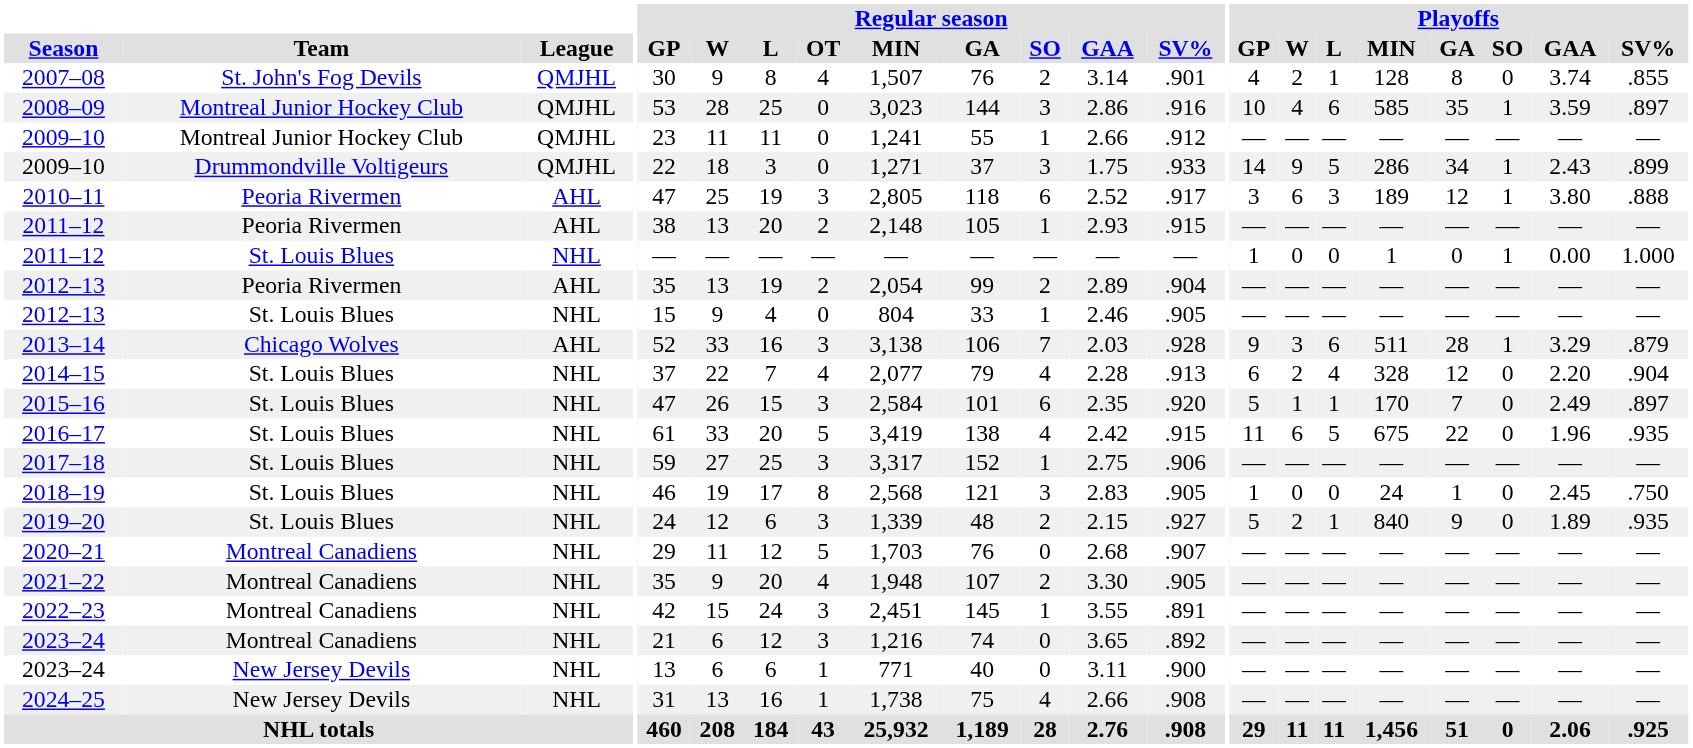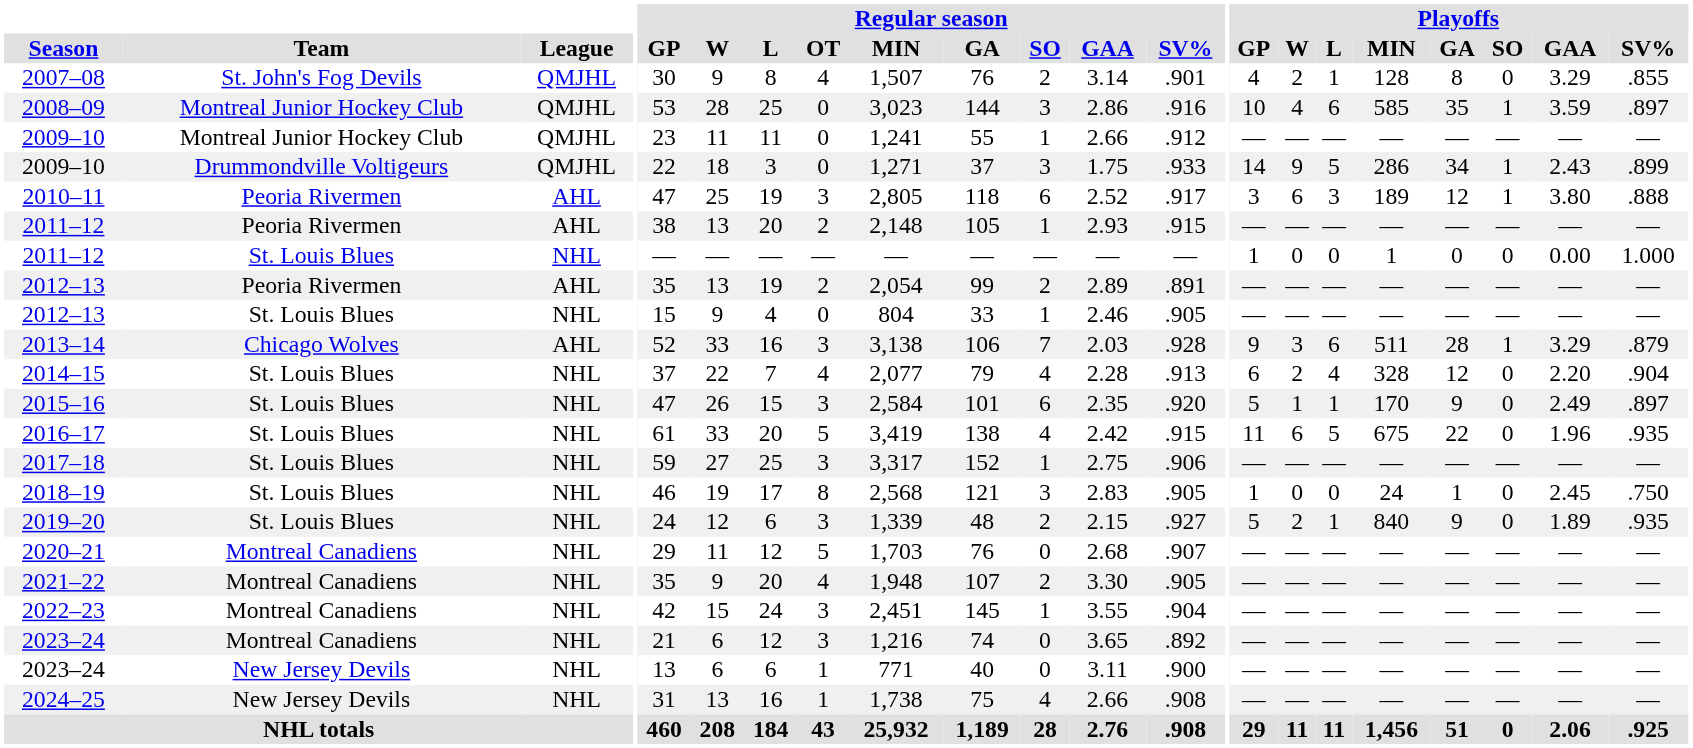 <table border="0" cellpadding="1" cellspacing="0" style="text-align:center; width:90%;">
 <tr bgcolor="#e0e0e0">
 <th colspan="3" bgcolor="#ffffff"></th>
 <th rowspan="99" bgcolor="#ffffff"></th>
 <th colspan="9" bgcolor="#e0e0e0"><a href='#'>Regular season</a></th>
 <th rowspan="99" bgcolor="#ffffff"></th>
 <th colspan="8" bgcolor="#e0e0e0"><a href='#'>Playoffs</a></th>
 </tr>
 <tr bgcolor="#e0e0e0">
 <th><a href='#'>Season</a></th>
 <th>Team</th>
 <th>League</th>
 <th>GP</th>
 <th>W</th>
 <th>L</th>
 <th>OT</th>
 <th>MIN</th>
 <th>GA</th>
 <th><a href='#'>SO</a></th>
 <th><a href='#'>GAA</a></th>
 <th><a href='#'>SV%</a></th>
 <th>GP</th>
 <th>W</th>
 <th>L</th>
 <th>MIN</th>
 <th>GA</th>
 <th>SO</th>
 <th>GAA</th>
 <th>SV%</th>
 </tr>
 <tr>
 <td><a href='#'>2007–08</a></td>
 <td><a href='#'>St. John's Fog Devils</a></td>
 <td><a href='#'>QMJHL</a></td>
 <td>30</td>
 <td>9</td>
 <td>8</td>
 <td>4</td>
 <td>1,507</td>
 <td>76</td>
 <td>2</td>
 <td>3.14</td>
 <td>.901</td>
 <td>4</td>
 <td>2</td>
 <td>1</td>
 <td>128</td>
 <td>8</td>
 <td>0</td>
-<td>3.74</td>
+<td>3.29</td>
 <td>.855</td>
 </tr>
 <tr bgcolor="#f0f0f0">
 <td><a href='#'>2008–09</a></td>
 <td><a href='#'>Montreal Junior Hockey Club</a></td>
 <td>QMJHL</td>
 <td>53</td>
 <td>28</td>
 <td>25</td>
 <td>0</td>
 <td>3,023</td>
 <td>144</td>
 <td>3</td>
 <td>2.86</td>
 <td>.916</td>
 <td>10</td>
 <td>4</td>
 <td>6</td>
 <td>585</td>
 <td>35</td>
 <td>1</td>
 <td>3.59</td>
 <td>.897</td>
 </tr>
 <tr>
 <td><a href='#'>2009–10</a></td>
 <td>Montreal Junior Hockey Club</td>
 <td>QMJHL</td>
 <td>23</td>
 <td>11</td>
 <td>11</td>
 <td>0</td>
 <td>1,241</td>
 <td>55</td>
 <td>1</td>
 <td>2.66</td>
 <td>.912</td>
 <td>—</td>
 <td>—</td>
 <td>—</td>
 <td>—</td>
 <td>—</td>
 <td>—</td>
 <td>—</td>
 <td>—</td>
 </tr>
 <tr bgcolor="#f0f0f0">
 <td>2009–10</td>
 <td><a href='#'>Drummondville Voltigeurs</a></td>
 <td>QMJHL</td>
 <td>22</td>
 <td>18</td>
 <td>3</td>
 <td>0</td>
 <td>1,271</td>
 <td>37</td>
 <td>3</td>
 <td>1.75</td>
 <td>.933</td>
 <td>14</td>
 <td>9</td>
 <td>5</td>
 <td>286</td>
 <td>34</td>
 <td>1</td>
 <td>2.43</td>
 <td>.899</td>
 </tr>
 <tr>
 <td><a href='#'>2010–11</a></td>
 <td><a href='#'>Peoria Rivermen</a></td>
 <td><a href='#'>AHL</a></td>
 <td>47</td>
 <td>25</td>
 <td>19</td>
 <td>3</td>
 <td>2,805</td>
 <td>118</td>
 <td>6</td>
 <td>2.52</td>
 <td>.917</td>
 <td>3</td>
 <td>6</td>
 <td>3</td>
 <td>189</td>
 <td>12</td>
 <td>1</td>
 <td>3.80</td>
 <td>.888</td>
 </tr>
 <tr bgcolor="#f0f0f0">
 <td><a href='#'>2011–12</a></td>
 <td>Peoria Rivermen</td>
 <td>AHL</td>
 <td>38</td>
 <td>13</td>
 <td>20</td>
 <td>2</td>
 <td>2,148</td>
 <td>105</td>
 <td>1</td>
 <td>2.93</td>
 <td>.915</td>
 <td>—</td>
 <td>—</td>
 <td>—</td>
 <td>—</td>
 <td>—</td>
 <td>—</td>
 <td>—</td>
 <td>—</td>
 </tr>
 <tr>
 <td><a href='#'>2011–12</a></td>
 <td><a href='#'>St. Louis Blues</a></td>
 <td><a href='#'>NHL</a></td>
 <td>—</td>
 <td>—</td>
 <td>—</td>
 <td>—</td>
 <td>—</td>
 <td>—</td>
 <td>—</td>
 <td>—</td>
 <td>—</td>
 <td>1</td>
 <td>0</td>
 <td>0</td>
 <td>1</td>
 <td>0</td>
-<td>1</td>
+<td>0</td>
 <td>0.00</td>
 <td>1.000</td>
 </tr>
 <tr bgcolor="#f0f0f0">
 <td><a href='#'>2012–13</a></td>
 <td>Peoria Rivermen</td>
 <td>AHL</td>
 <td>35</td>
 <td>13</td>
 <td>19</td>
 <td>2</td>
 <td>2,054</td>
 <td>99</td>
 <td>2</td>
 <td>2.89</td>
-<td>.904</td>
+<td>.891</td>
 <td>—</td>
 <td>—</td>
 <td>—</td>
 <td>—</td>
 <td>—</td>
 <td>—</td>
 <td>—</td>
 <td>—</td>
 </tr>
 <tr>
 <td><a href='#'>2012–13</a></td>
 <td>St. Louis Blues</td>
 <td>NHL</td>
 <td>15</td>
 <td>9</td>
 <td>4</td>
 <td>0</td>
 <td>804</td>
 <td>33</td>
 <td>1</td>
 <td>2.46</td>
 <td>.905</td>
 <td>—</td>
 <td>—</td>
 <td>—</td>
 <td>—</td>
 <td>—</td>
 <td>—</td>
 <td>—</td>
 <td>—</td>
 </tr>
 <tr bgcolor="#f0f0f0">
 <td><a href='#'>2013–14</a></td>
 <td><a href='#'>Chicago Wolves</a></td>
 <td>AHL</td>
 <td>52</td>
 <td>33</td>
 <td>16</td>
 <td>3</td>
 <td>3,138</td>
 <td>106</td>
 <td>7</td>
 <td>2.03</td>
 <td>.928</td>
 <td>9</td>
 <td>3</td>
 <td>6</td>
 <td>511</td>
 <td>28</td>
 <td>1</td>
 <td>3.29</td>
 <td>.879</td>
 </tr>
 <tr>
 <td><a href='#'>2014–15</a></td>
 <td>St. Louis Blues</td>
 <td>NHL</td>
 <td>37</td>
 <td>22</td>
 <td>7</td>
 <td>4</td>
 <td>2,077</td>
 <td>79</td>
 <td>4</td>
 <td>2.28</td>
 <td>.913</td>
 <td>6</td>
 <td>2</td>
 <td>4</td>
 <td>328</td>
 <td>12</td>
 <td>0</td>
 <td>2.20</td>
 <td>.904</td>
 </tr>
 <tr bgcolor="#f0f0f0">
 <td><a href='#'>2015–16</a></td>
 <td>St. Louis Blues</td>
 <td>NHL</td>
 <td>47</td>
 <td>26</td>
 <td>15</td>
 <td>3</td>
 <td>2,584</td>
 <td>101</td>
 <td>6</td>
 <td>2.35</td>
 <td>.920</td>
 <td>5</td>
 <td>1</td>
 <td>1</td>
 <td>170</td>
-<td>7</td>
+<td>9</td>
 <td>0</td>
 <td>2.49</td>
 <td>.897</td>
 </tr>
 <tr>
 <td><a href='#'>2016–17</a></td>
 <td>St. Louis Blues</td>
 <td>NHL</td>
 <td>61</td>
 <td>33</td>
 <td>20</td>
 <td>5</td>
 <td>3,419</td>
 <td>138</td>
 <td>4</td>
 <td>2.42</td>
 <td>.915</td>
 <td>11</td>
 <td>6</td>
 <td>5</td>
 <td>675</td>
 <td>22</td>
 <td>0</td>
 <td>1.96</td>
 <td>.935</td>
 </tr>
 <tr bgcolor="#f0f0f0">
 <td><a href='#'>2017–18</a></td>
 <td>St. Louis Blues</td>
 <td>NHL</td>
 <td>59</td>
 <td>27</td>
 <td>25</td>
 <td>3</td>
 <td>3,317</td>
 <td>152</td>
 <td>1</td>
 <td>2.75</td>
 <td>.906</td>
 <td>—</td>
 <td>—</td>
 <td>—</td>
 <td>—</td>
 <td>—</td>
 <td>—</td>
 <td>—</td>
 <td>—</td>
 </tr>
 <tr>
 <td><a href='#'>2018–19</a></td>
 <td>St. Louis Blues</td>
 <td>NHL</td>
 <td>46</td>
 <td>19</td>
 <td>17</td>
 <td>8</td>
 <td>2,568</td>
 <td>121</td>
 <td>3</td>
 <td>2.83</td>
 <td>.905</td>
 <td>1</td>
 <td>0</td>
 <td>0</td>
 <td>24</td>
 <td>1</td>
 <td>0</td>
 <td>2.45</td>
 <td>.750</td>
 </tr>
 <tr bgcolor="#f0f0f0">
 <td><a href='#'>2019–20</a></td>
 <td>St. Louis Blues</td>
 <td>NHL</td>
 <td>24</td>
 <td>12</td>
 <td>6</td>
 <td>3</td>
 <td>1,339</td>
 <td>48</td>
 <td>2</td>
 <td>2.15</td>
 <td>.927</td>
 <td>5</td>
 <td>2</td>
 <td>1</td>
 <td>840</td>
 <td>9</td>
 <td>0</td>
 <td>1.89</td>
 <td>.935</td>
 </tr>
 <tr>
 <td><a href='#'>2020–21</a></td>
 <td><a href='#'>Montreal Canadiens</a></td>
 <td>NHL</td>
 <td>29</td>
 <td>11</td>
 <td>12</td>
 <td>5</td>
 <td>1,703</td>
 <td>76</td>
 <td>0</td>
 <td>2.68</td>
 <td>.907</td>
 <td>—</td>
 <td>—</td>
 <td>—</td>
 <td>—</td>
 <td>—</td>
 <td>—</td>
 <td>—</td>
 <td>—</td>
 </tr>
 <tr bgcolor="#f0f0f0">
 <td><a href='#'>2021–22</a></td>
 <td>Montreal Canadiens</td>
 <td>NHL</td>
 <td>35</td>
 <td>9</td>
 <td>20</td>
 <td>4</td>
 <td>1,948</td>
 <td>107</td>
 <td>2</td>
 <td>3.30</td>
 <td>.905</td>
 <td>—</td>
 <td>—</td>
 <td>—</td>
 <td>—</td>
 <td>—</td>
 <td>—</td>
 <td>—</td>
 <td>—</td>
 </tr>
 <tr>
 <td><a href='#'>2022–23</a></td>
 <td>Montreal Canadiens</td>
 <td>NHL</td>
 <td>42</td>
 <td>15</td>
 <td>24</td>
 <td>3</td>
 <td>2,451</td>
 <td>145</td>
 <td>1</td>
 <td>3.55</td>
-<td>.891</td>
+<td>.904</td>
 <td>—</td>
 <td>—</td>
 <td>—</td>
 <td>—</td>
 <td>—</td>
 <td>—</td>
 <td>—</td>
 <td>—</td>
 </tr>
 <tr bgcolor="#f0f0f0">
 <td><a href='#'>2023–24</a></td>
 <td>Montreal Canadiens</td>
 <td>NHL</td>
 <td>21</td>
 <td>6</td>
 <td>12</td>
 <td>3</td>
 <td>1,216</td>
 <td>74</td>
 <td>0</td>
 <td>3.65</td>
 <td>.892</td>
 <td>—</td>
 <td>—</td>
 <td>—</td>
 <td>—</td>
 <td>—</td>
 <td>—</td>
 <td>—</td>
 <td>—</td>
 </tr>
 <tr>
 <td>2023–24</td>
 <td><a href='#'>New Jersey Devils</a></td>
 <td>NHL</td>
 <td>13</td>
 <td>6</td>
 <td>6</td>
 <td>1</td>
 <td>771</td>
 <td>40</td>
 <td>0</td>
 <td>3.11</td>
 <td>.900</td>
 <td>—</td>
 <td>—</td>
 <td>—</td>
 <td>—</td>
 <td>—</td>
 <td>—</td>
 <td>—</td>
 <td>—</td>
 </tr>
 <tr bgcolor="#f0f0f0">
 <td><a href='#'>2024–25</a></td>
 <td>New Jersey Devils</td>
 <td>NHL</td>
 <td>31</td>
 <td>13</td>
 <td>16</td>
 <td>1</td>
 <td>1,738</td>
 <td>75</td>
 <td>4</td>
 <td>2.66</td>
 <td>.908</td>
 <td>—</td>
 <td>—</td>
 <td>—</td>
 <td>—</td>
 <td>—</td>
 <td>—</td>
 <td>—</td>
 <td>—</td>
 </tr>
 <tr bgcolor="#e0e0e0">
 <th colspan="3">NHL totals</th>
 <th>460</th>
 <th>208</th>
 <th>184</th>
 <th>43</th>
 <th>25,932</th>
 <th>1,189</th>
 <th>28</th>
 <th>2.76</th>
 <th>.908</th>
 <th>29</th>
 <th>11</th>
 <th>11</th>
 <th>1,456</th>
 <th>51</th>
 <th>0</th>
 <th>2.06</th>
 <th>.925</th>
 </tr>
 </table>
